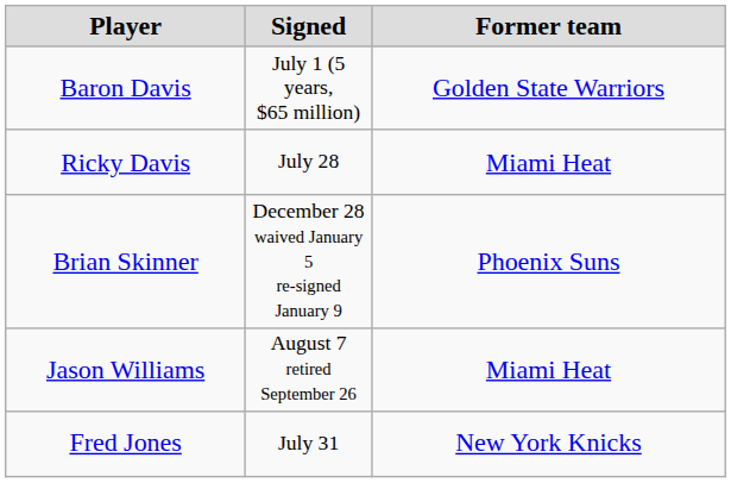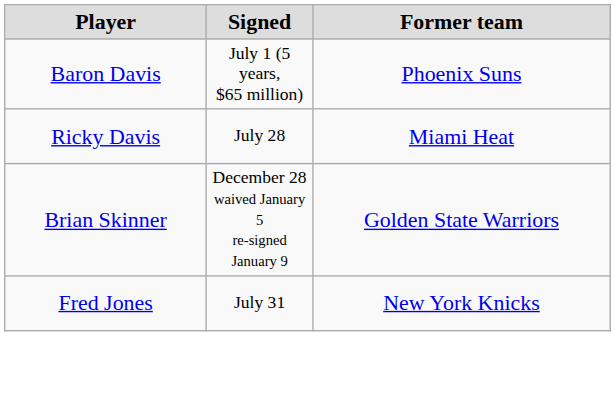 <table class="wikitable" style="text-align: center">
 <tr align="center" bgcolor="#dddddd">
 <td style="width:140px"><strong>Player</strong></td>
 <td style="width:70px"><strong>Signed</strong></td>
 <td style="width:210px"><strong>Former team</strong></td>
 </tr>
 <tr style="height:40px">
 <td><a href='#'>Baron Davis</a></td>
 <td style="font-size: 80%">July 1 (5 years, $65 million)</td>
-<td><a href='#'>Golden State Warriors</a></td>
+<td><a href='#'>Phoenix Suns</a></td>
 </tr>
 <tr style="height:40px">
 <td><a href='#'>Ricky Davis</a></td>
 <td style="font-size: 80%">July 28</td>
 <td><a href='#'>Miami Heat</a></td>
 </tr>
 <tr style="height:40px">
 <td><a href='#'>Brian Skinner</a></td>
 <td style="font-size: 80%">December 28 <br><small>waived January 5 <br>re-signed January 9</small></td>
-<td><a href='#'>Phoenix Suns</a></td>
-</tr>
-<tr style="height:40px">
-<td><a href='#'>Jason Williams</a></td>
-<td style="font-size: 80%">August 7 <br><small>retired September 26</small></td>
-<td><a href='#'>Miami Heat</a></td>
+<td><a href='#'>Golden State Warriors</a></td>
 </tr>
 <tr style="height:40px">
 <td><a href='#'>Fred Jones</a></td>
 <td style="font-size: 80%">July 31</td>
 <td><a href='#'>New York Knicks</a></td>
 </tr>
 </table>
